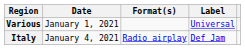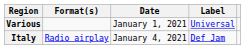 <table class="wikitable plainrowheaders">
 <tr>
 <th scope="col">Region</th>
+<th scope="col">Format(s)</th>
 <th scope="col">Date</th>
-<th scope="col">Format(s)</th>
 <th scope="col">Label</th>
 <th scope="col"></th>
 </tr>
 <tr>
 <th scope="row">Various</th>
+<td></td>
 <td>January 1, 2021</td>
-<td></td>
 <td><a href='#'>Universal</a></td>
 <td style="text-align:center;"></td>
 </tr>
 <tr>
 <th scope="row">Italy</th>
+<td><a href='#'>Radio airplay</a></td>
 <td>January 4, 2021</td>
-<td><a href='#'>Radio airplay</a></td>
 <td><a href='#'>Def Jam</a></td>
 <td style="text-align:center;"></td>
 </tr>
 </table>
